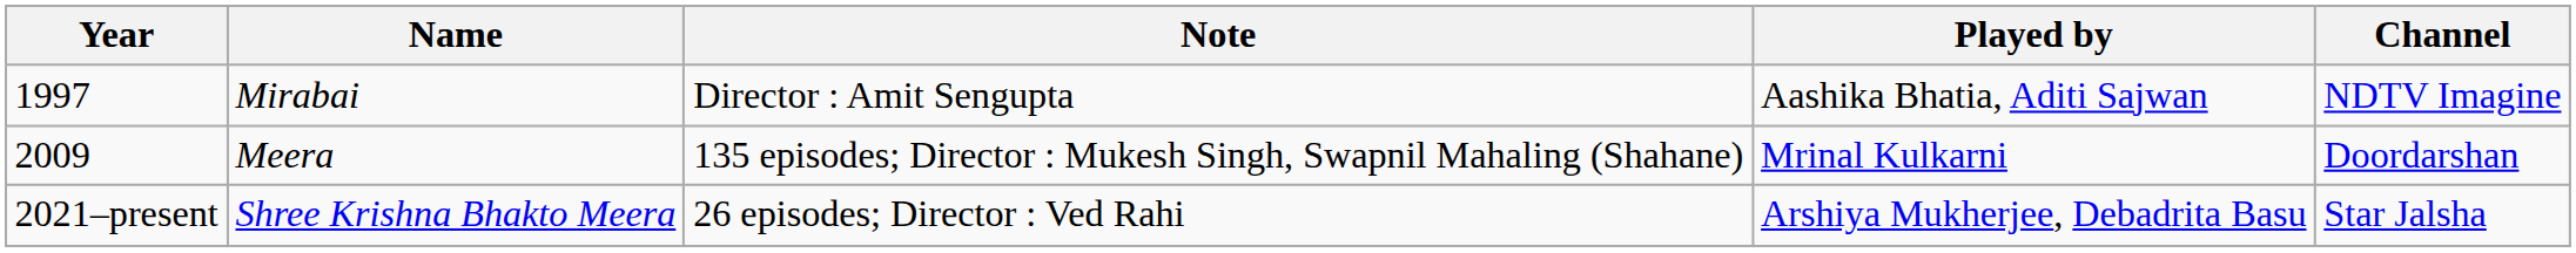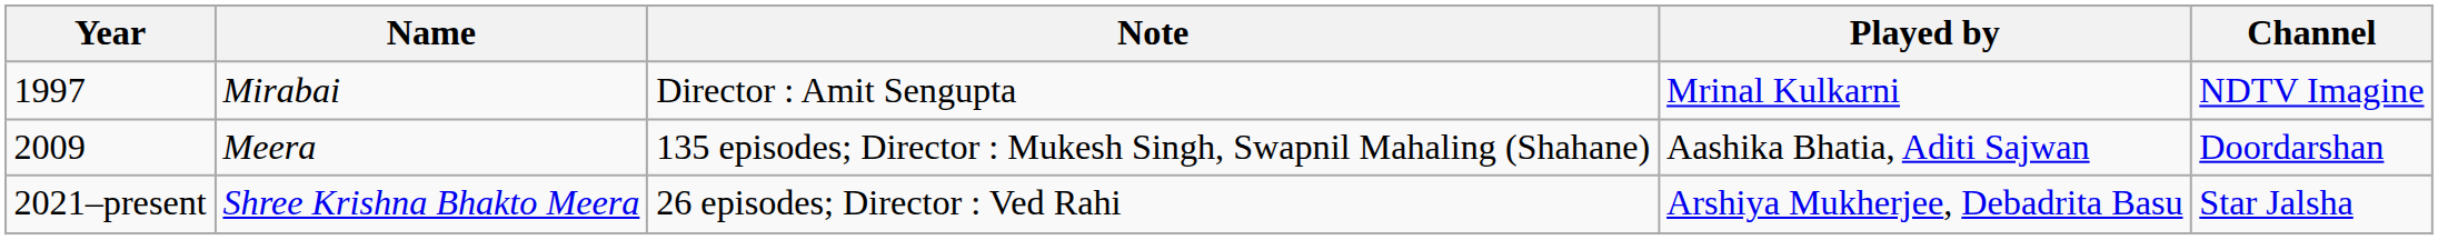 <table class="wikitable">
 <tr>
 <th>Year</th>
 <th>Name</th>
 <th>Note</th>
 <th>Played by</th>
 <th>Channel</th>
 </tr>
 <tr>
 <td>1997</td>
 <td><em>Mirabai</em></td>
 <td>Director : Amit Sengupta</td>
-<td>Aashika Bhatia, <a href='#'>Aditi Sajwan</a></td>
+<td><a href='#'>Mrinal Kulkarni</a></td>
 <td><a href='#'>NDTV Imagine</a></td>
 </tr>
 <tr>
 <td>2009</td>
 <td><em>Meera</em></td>
 <td>135 episodes; Director : Mukesh Singh, Swapnil Mahaling (Shahane)</td>
-<td><a href='#'>Mrinal Kulkarni</a></td>
+<td>Aashika Bhatia, <a href='#'>Aditi Sajwan</a></td>
 <td><a href='#'>Doordarshan</a></td>
 </tr>
 <tr>
 <td>2021–present</td>
 <td><em><a href='#'>Shree Krishna Bhakto Meera</a></em></td>
 <td>26 episodes; Director : Ved Rahi</td>
 <td><a href='#'>Arshiya Mukherjee</a>, <a href='#'>Debadrita Basu</a></td>
 <td><a href='#'>Star Jalsha</a></td>
 </tr>
 <tr>
 </tr>
 </table>
